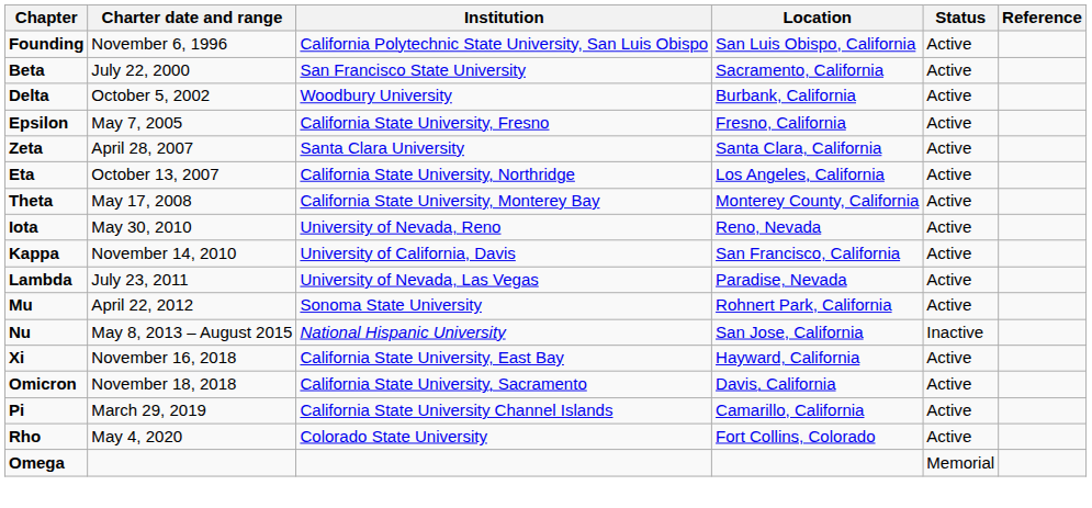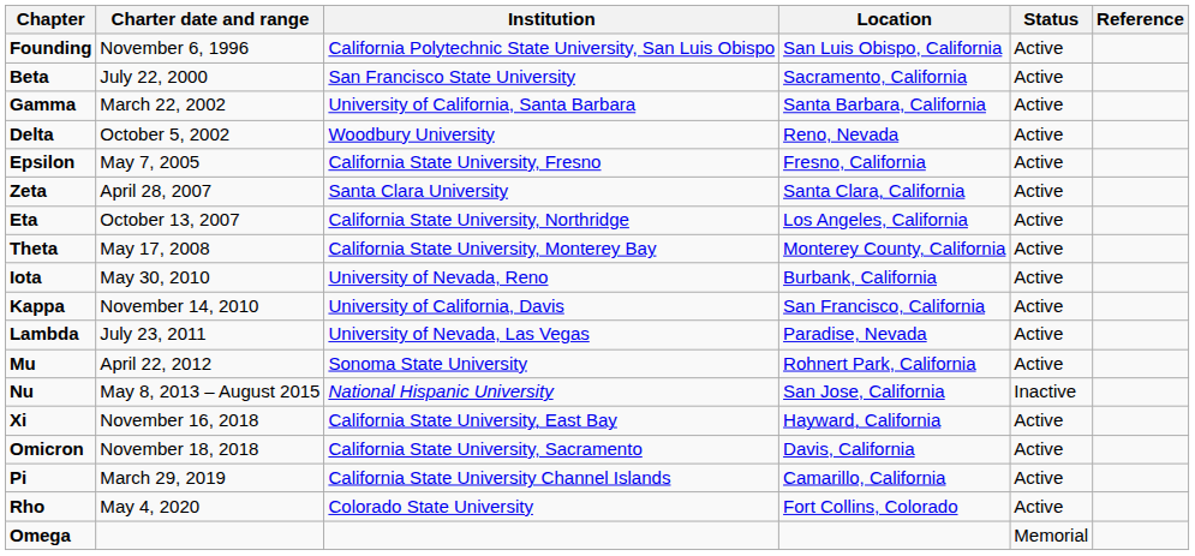 <table class="wikitable sortable">
 <tr>
 <th>Chapter</th>
 <th>Charter date and range</th>
 <th>Institution</th>
 <th>Location</th>
 <th>Status</th>
 <th>Reference</th>
 </tr>
 <tr>
 <td><strong>Founding</strong></td>
 <td>November 6, 1996</td>
 <td><a href='#'>California Polytechnic State University, San Luis Obispo</a></td>
 <td><a href='#'>San Luis Obispo, California</a></td>
 <td>Active</td>
 <td></td>
 </tr>
 <tr>
 <td><strong>Beta</strong></td>
 <td>July 22, 2000</td>
 <td><a href='#'>San Francisco State University</a></td>
 <td><a href='#'>Sacramento, California</a></td>
 <td>Active</td>
 <td></td>
 </tr>
 <tr>
+<td><strong>Gamma</strong></td>
+<td>March 22, 2002</td>
+<td><a href='#'>University of California, Santa Barbara</a></td>
+<td><a href='#'>Santa Barbara, California</a></td>
+<td>Active</td>
+<td></td>
+</tr>
+<tr>
 <td><strong>Delta</strong></td>
 <td>October 5, 2002</td>
 <td><a href='#'>Woodbury University</a></td>
-<td><a href='#'>Burbank, California</a></td>
+<td><a href='#'>Reno, Nevada</a></td>
 <td>Active</td>
 <td></td>
 </tr>
 <tr>
 <td><strong>Epsilon</strong></td>
 <td>May 7, 2005</td>
 <td><a href='#'>California State University, Fresno</a></td>
 <td><a href='#'>Fresno, California</a></td>
 <td>Active</td>
 <td></td>
 </tr>
 <tr>
 <td><strong>Zeta</strong></td>
 <td>April 28, 2007</td>
 <td><a href='#'>Santa Clara University</a></td>
 <td><a href='#'>Santa Clara, California</a></td>
 <td>Active</td>
 <td></td>
 </tr>
 <tr>
 <td><strong>Eta</strong></td>
 <td>October 13, 2007</td>
 <td><a href='#'>California State University, Northridge</a></td>
 <td><a href='#'>Los Angeles, California</a></td>
 <td>Active</td>
 <td></td>
 </tr>
 <tr>
 <td><strong>Theta</strong></td>
 <td>May 17, 2008</td>
 <td><a href='#'>California State University, Monterey Bay</a></td>
 <td><a href='#'>Monterey County, California</a></td>
 <td>Active</td>
 <td></td>
 </tr>
 <tr>
 <td><strong>Iota</strong></td>
 <td>May 30, 2010</td>
 <td><a href='#'>University of Nevada, Reno</a></td>
-<td><a href='#'>Reno, Nevada</a></td>
+<td><a href='#'>Burbank, California</a></td>
 <td>Active</td>
 <td></td>
 </tr>
 <tr>
 <td><strong>Kappa</strong></td>
 <td>November 14, 2010</td>
 <td><a href='#'>University of California, Davis</a></td>
 <td><a href='#'>San Francisco, California</a></td>
 <td>Active</td>
 <td></td>
 </tr>
 <tr>
 <td><strong>Lambda</strong></td>
 <td>July 23, 2011</td>
 <td><a href='#'>University of Nevada, Las Vegas</a></td>
 <td><a href='#'>Paradise, Nevada</a></td>
 <td>Active</td>
 <td></td>
 </tr>
 <tr>
 <td><strong>Mu</strong></td>
 <td>April 22, 2012</td>
 <td><a href='#'>Sonoma State University</a></td>
 <td><a href='#'>Rohnert Park, California</a></td>
 <td>Active</td>
 <td></td>
 </tr>
 <tr>
 <td><strong>Nu</strong></td>
 <td>May 8, 2013 – August 2015</td>
 <td><em><a href='#'>National Hispanic University</a></em></td>
 <td><a href='#'>San Jose, California</a></td>
 <td>Inactive</td>
 <td></td>
 </tr>
 <tr>
 <td><strong>Xi</strong></td>
 <td>November 16, 2018</td>
 <td><a href='#'>California State University, East Bay</a></td>
 <td><a href='#'>Hayward, California</a></td>
 <td>Active</td>
 <td></td>
 </tr>
 <tr>
 <td><strong>Omicron</strong></td>
 <td>November 18, 2018</td>
 <td><a href='#'>California State University, Sacramento</a></td>
 <td><a href='#'>Davis, California</a></td>
 <td>Active</td>
 <td></td>
 </tr>
 <tr>
 <td><strong>Pi</strong></td>
 <td>March 29, 2019</td>
 <td><a href='#'>California State University Channel Islands</a></td>
 <td><a href='#'>Camarillo, California</a></td>
 <td>Active</td>
 <td></td>
 </tr>
 <tr>
 <td><strong>Rho</strong></td>
 <td>May 4, 2020</td>
 <td><a href='#'>Colorado State University</a></td>
 <td><a href='#'>Fort Collins, Colorado</a></td>
 <td>Active</td>
 <td></td>
 </tr>
 <tr>
 <td><strong>Omega</strong></td>
 <td></td>
 <td></td>
 <td></td>
 <td>Memorial</td>
 <td></td>
 </tr>
 </table>
